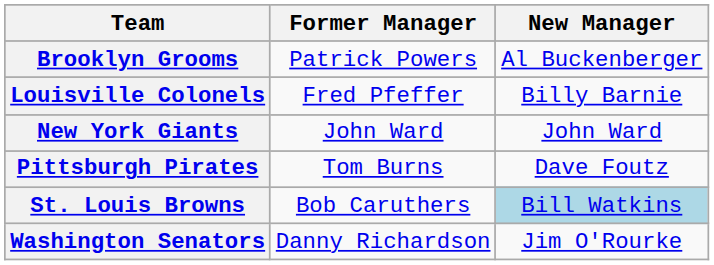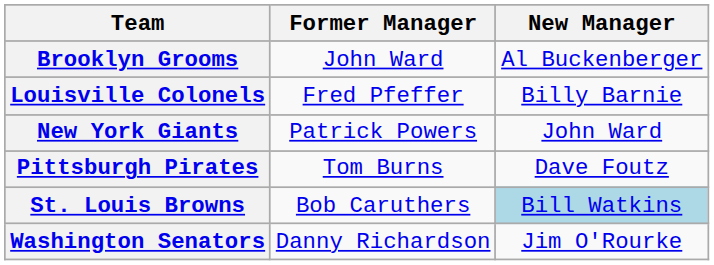 <table class="wikitable plainrowheaders" style="text-align:center;">
 <tr>
 <th scope="col">Team</th>
 <th scope="col">Former Manager</th>
 <th scope="col">New Manager</th>
 </tr>
 <tr>
 <th scope="row" style="text-align:center;"><a href='#'>Brooklyn Grooms</a></th>
-<td><a href='#'>Patrick Powers</a></td>
+<td><a href='#'>John Ward</a></td>
 <td><a href='#'>Al Buckenberger</a></td>
 </tr>
 <tr>
 <th scope="row" style="text-align:center;"><a href='#'>Louisville Colonels</a></th>
 <td><a href='#'>Fred Pfeffer</a></td>
 <td><a href='#'>Billy Barnie</a></td>
 </tr>
 <tr>
 <th scope="row" style="text-align:center;"><a href='#'>New York Giants</a></th>
-<td><a href='#'>John Ward</a></td>
+<td><a href='#'>Patrick Powers</a></td>
 <td><a href='#'>John Ward</a></td>
 </tr>
 <tr>
 <th scope="row" style="text-align:center;"><a href='#'>Pittsburgh Pirates</a></th>
 <td><a href='#'>Tom Burns</a></td>
 <td><a href='#'>Dave Foutz</a></td>
 </tr>
 <tr>
 <th scope="row" style="text-align:center;"><a href='#'>St. Louis Browns</a></th>
 <td><a href='#'>Bob Caruthers</a></td>
 <td style="background: lightblue;"><a href='#'>Bill Watkins</a></td>
 </tr>
 <tr>
 <th scope="row" style="text-align:center;"><a href='#'>Washington Senators</a></th>
 <td><a href='#'>Danny Richardson</a></td>
 <td><a href='#'>Jim O'Rourke</a></td>
 </tr>
 </table>
